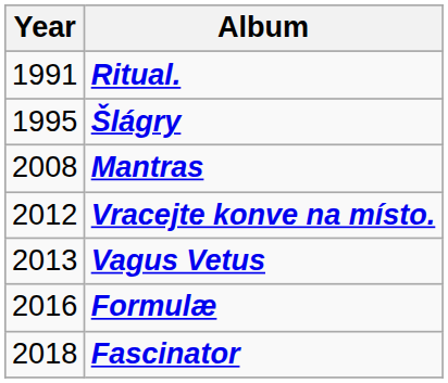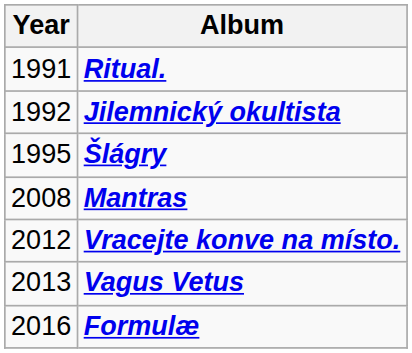 <table class="wikitable">
 <tr>
 <th>Year</th>
 <th>Album</th>
 </tr>
 <tr>
 <td>1991</td>
 <td><strong><em><a href='#'>Ritual.</a></em></strong> </td>
+</tr>
+<tr>
+<td>1992</td>
+<td><strong><em><a href='#'>Jilemnický okultista</a></em></strong> </td>
 </tr>
 <tr>
 <td>1995</td>
 <td><strong><em><a href='#'>Šlágry</a></em></strong> </td>
 </tr>
 <tr>
 <td>2008</td>
 <td><strong><em><a href='#'>Mantras</a></em></strong> </td>
 </tr>
 <tr>
 <td>2012</td>
 <td><strong><em><a href='#'>Vracejte konve na místo.</a></em></strong> </td>
 </tr>
 <tr>
 <td>2013</td>
 <td><strong><em><a href='#'>Vagus Vetus</a></em></strong> </td>
 </tr>
 <tr>
 <td>2016</td>
 <td><strong><em><a href='#'>Formulæ</a></em></strong> </td>
 </tr>
-<tr>
-<td>2018</td>
-<td><strong><em><a href='#'>Fascinator</a></em></strong> </td>
-</tr>
 </table>
